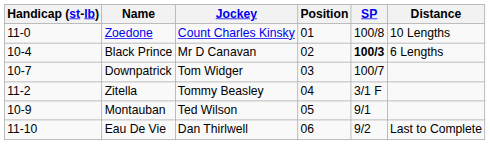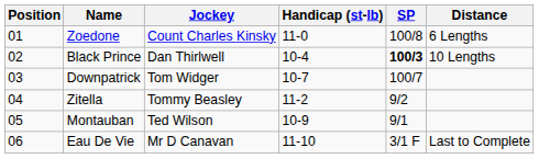 <table class="wikitable sortable">
 <tr>
-<th>Handicap (<a href='#'>st</a>-<a href='#'>lb</a>)</th>
+<th data-sort-type="number">Position</th>
 <th>Name</th>
 <th><a href='#'>Jockey</a></th>
-<th data-sort-type="number">Position</th>
+<th>Handicap (<a href='#'>st</a>-<a href='#'>lb</a>)</th>
 <th><a href='#'>SP</a></th>
 <th>Distance</th>
 </tr>
 <tr>
-<td>11-0</td>
+<td>01</td>
 <td><a href='#'>Zoedone</a></td>
 <td><a href='#'>Count Charles Kinsky</a></td>
-<td>01</td>
+<td>11-0</td>
 <td>100/8</td>
+<td>6 Lengths</td>
+</tr>
+<tr>
+<td>02</td>
+<td>Black Prince</td>
+<td>Dan Thirlwell</td>
+<td>10-4</td>
+<td><strong>100/3</strong></td>
 <td>10 Lengths</td>
 </tr>
 <tr>
-<td>10-4</td>
-<td>Black Prince</td>
-<td>Mr D Canavan</td>
-<td>02</td>
-<td><strong>100/3</strong></td>
-<td>6 Lengths</td>
-</tr>
-<tr>
-<td>10-7</td>
+<td>03</td>
 <td>Downpatrick</td>
 <td>Tom Widger</td>
-<td>03</td>
+<td>10-7</td>
 <td>100/7</td>
 <td></td>
 </tr>
 <tr>
-<td>11-2</td>
+<td>04</td>
 <td>Zitella</td>
 <td>Tommy Beasley</td>
-<td>04</td>
-<td>3/1 F</td>
+<td>11-2</td>
+<td>9/2</td>
 <td></td>
 </tr>
 <tr>
-<td>10-9</td>
+<td>05</td>
 <td>Montauban</td>
 <td>Ted Wilson</td>
-<td>05</td>
+<td>10-9</td>
 <td>9/1</td>
 <td></td>
 </tr>
 <tr>
+<td>06</td>
+<td>Eau De Vie</td>
+<td>Mr D Canavan</td>
 <td>11-10</td>
-<td>Eau De Vie</td>
-<td>Dan Thirlwell</td>
-<td>06</td>
-<td>9/2</td>
+<td>3/1 F</td>
 <td>Last to Complete</td>
 </tr>
 </table>
